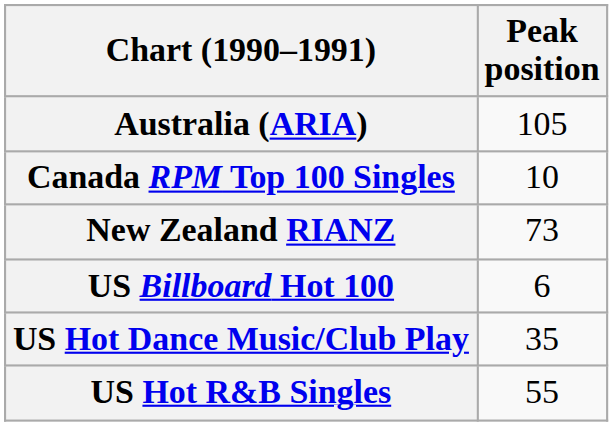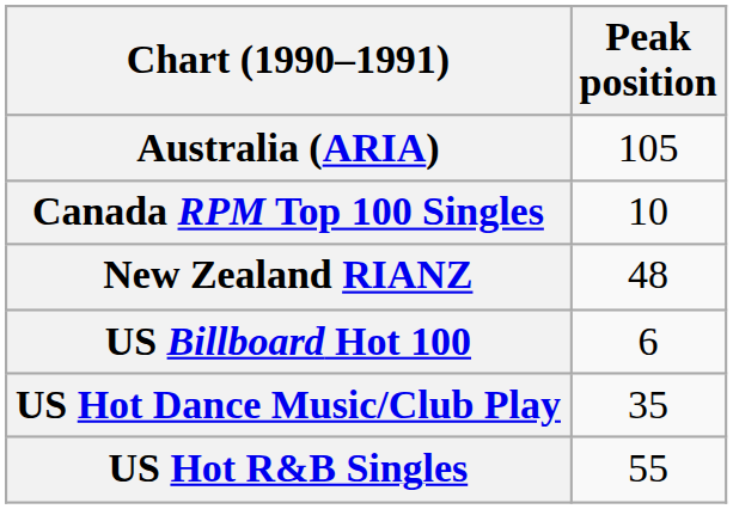 <table class = "wikitable sortable plainrowheaders">
 <tr>
 <th>Chart (1990–1991)</th>
 <th>Peak<br>position</th>
 </tr>
 <tr>
 <th scope="row">Australia (<a href='#'>ARIA</a>)</th>
 <td style="text-align:center;">105</td>
 </tr>
 <tr>
 <th scope="row">Canada <a href='#'><em>RPM</em> Top 100 Singles</a></th>
 <td style="text-align:center;">10</td>
 </tr>
 <tr>
 <th scope="row">New Zealand <a href='#'>RIANZ</a></th>
-<td style="text-align:center;">73</td>
+<td style="text-align:center;">48</td>
 </tr>
 <tr>
 <th scope="row">US <a href='#'><em>Billboard</em> Hot 100</a></th>
 <td style="text-align:center;">6</td>
 </tr>
 <tr>
 <th scope="row">US <a href='#'>Hot Dance Music/Club Play</a></th>
 <td style="text-align:center;">35</td>
 </tr>
 <tr>
 <th scope="row">US <a href='#'>Hot R&B Singles</a></th>
 <td style="text-align:center;">55</td>
 </tr>
 </table>
